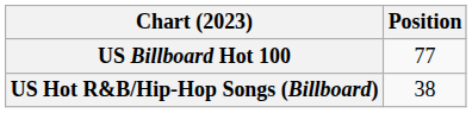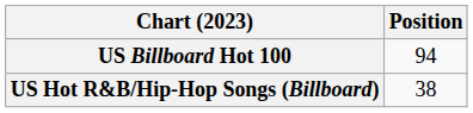 <table class="wikitable sortable plainrowheaders" style="text-align:center">
 <tr>
 <th scope="col">Chart (2023)</th>
 <th scope="col">Position</th>
 </tr>
 <tr>
 <th scope="row">US <em>Billboard</em> Hot 100</th>
-<td>77</td>
+<td>94</td>
 </tr>
 <tr>
 <th scope="row">US Hot R&B/Hip-Hop Songs (<em>Billboard</em>)</th>
 <td>38</td>
 </tr>
 </table>
